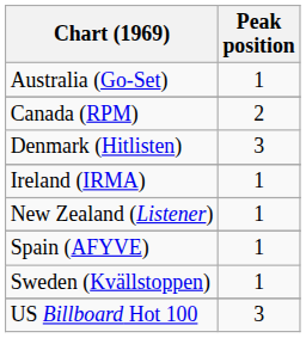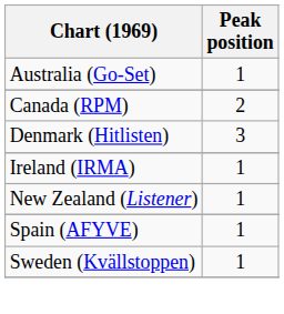 <table class="wikitable sortable">
 <tr>
 <th>Chart (1969)</th>
 <th>Peak<br>position</th>
 </tr>
 <tr>
 <td>Australia (<a href='#'>Go-Set</a>)</td>
 <td align="center">1</td>
 </tr>
 <tr>
 </tr>
 <tr>
 </tr>
 <tr>
 <td>Canada (<a href='#'>RPM</a>)</td>
 <td align="center">2</td>
 </tr>
 <tr>
 <td>Denmark (<a href='#'>Hitlisten</a>)</td>
 <td align="center">3</td>
 </tr>
 <tr>
 </tr>
 <tr>
 <td>Ireland (<a href='#'>IRMA</a>)</td>
 <td align="center">1</td>
 </tr>
 <tr>
 </tr>
 <tr>
 <td>New Zealand (<em><a href='#'>Listener</a></em>)</td>
 <td align="center">1</td>
 </tr>
 <tr>
 </tr>
 <tr>
 <td>Spain (<a href='#'>AFYVE</a>)</td>
 <td align="center">1</td>
 </tr>
 <tr>
 <td>Sweden (<a href='#'>Kvällstoppen</a>)</td>
 <td align="center">1</td>
 </tr>
 <tr>
 </tr>
 <tr>
 </tr>
-<tr>
-<td>US <a href='#'><em>Billboard</em> Hot 100</a></td>
-<td align="center">3</td>
-</tr>
 </table>
